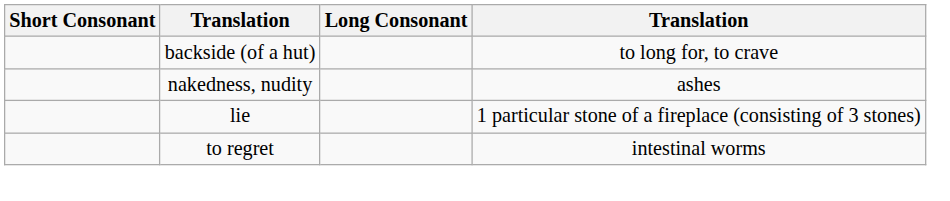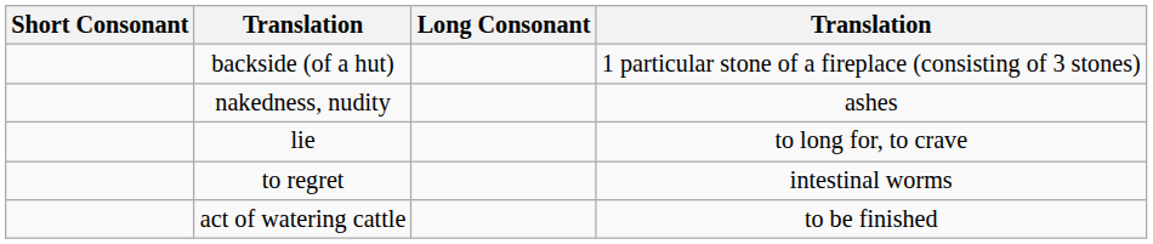 <table class="wikitable" style="text-align:center">
 <tr>
 <th>Short Consonant</th>
 <th>Translation</th>
 <th>Long Consonant</th>
 <th>Translation</th>
 </tr>
 <tr>
 <td></td>
 <td>backside (of a hut)</td>
 <td></td>
-<td>to long for, to crave</td>
+<td>1 particular stone of a fireplace (consisting of 3 stones)</td>
 </tr>
 <tr>
 <td></td>
 <td>nakedness, nudity</td>
 <td></td>
 <td>ashes</td>
 </tr>
 <tr>
 <td></td>
 <td>lie</td>
 <td></td>
-<td>1 particular stone of a fireplace (consisting of 3 stones)</td>
+<td>to long for, to crave</td>
 </tr>
 <tr>
 <td></td>
 <td>to regret</td>
 <td></td>
 <td>intestinal worms</td>
 </tr>
+<tr>
+<td></td>
+<td>act of watering cattle</td>
+<td></td>
+<td>to be finished</td>
+</tr>
 </table>
